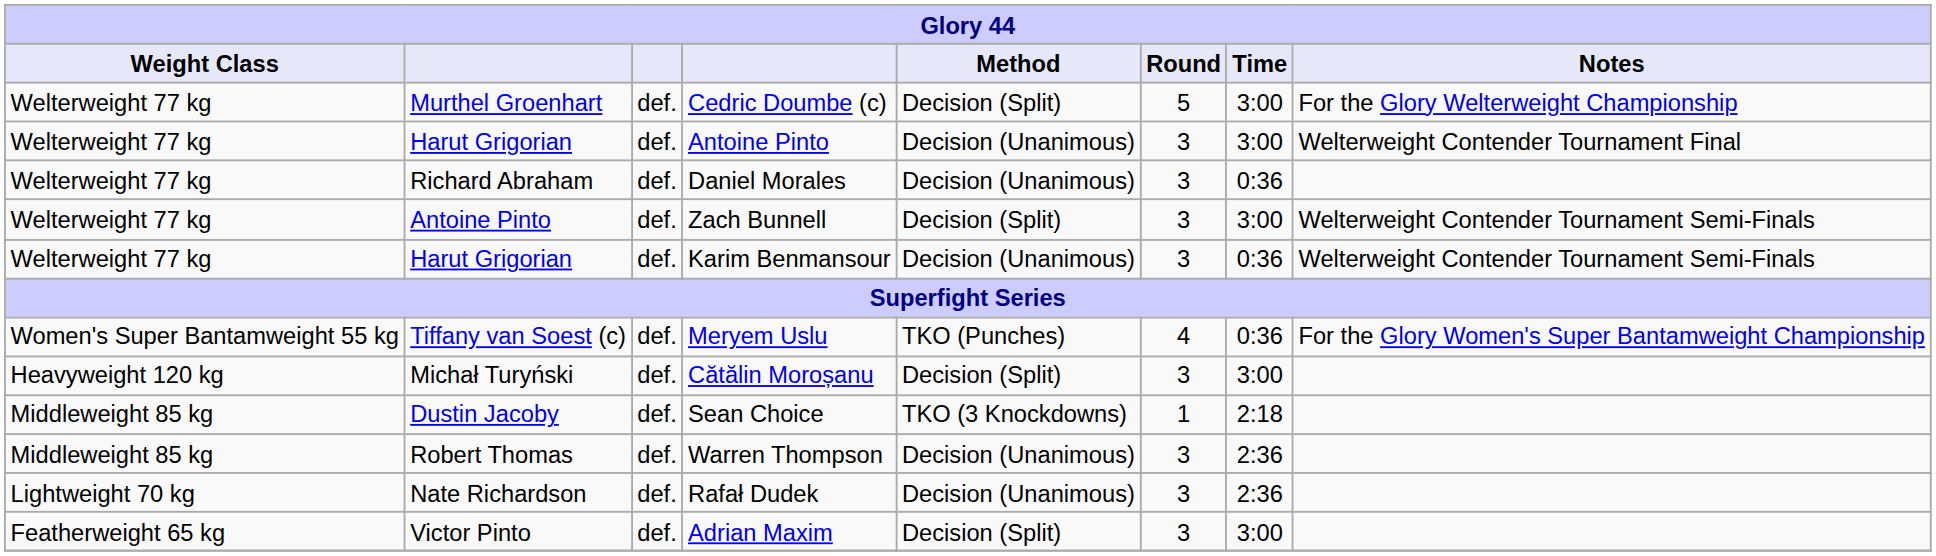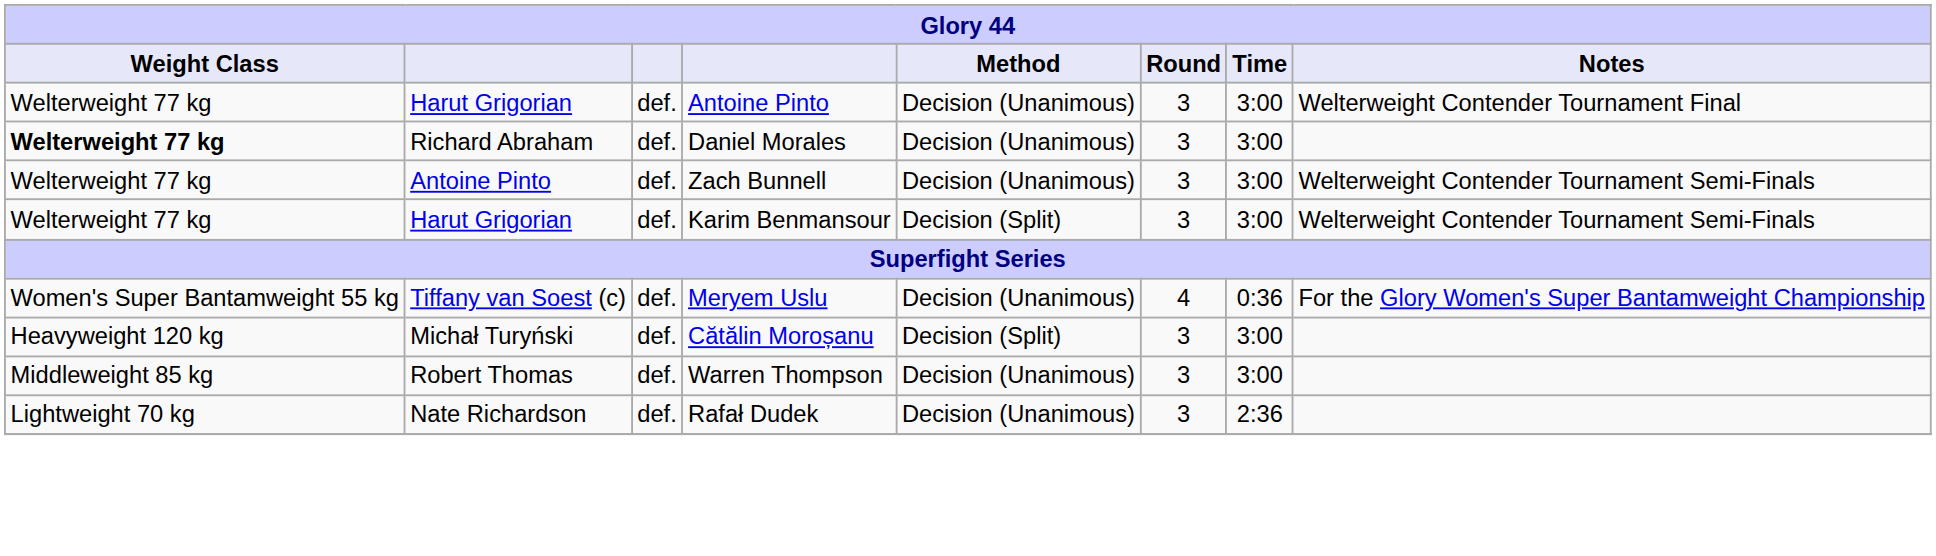 <table class="wikitable" style="font-size: 80%;">
 <tr>
 <th colspan="8" style="background-color: #ccf; color: #000080; text-align: center;"><strong>Glory 44</strong></th>
 </tr>
 <tr>
 <th colspan="1" style="background-color: #E6E8FA; color: #000000; text-align: center;">Weight Class</th>
 <th colspan="1" style="background-color: #E6E8FA; color: #000000; text-align: center;"></th>
 <th colspan="1" style="background-color: #E6E8FA; color: #000000; text-align: center;"></th>
 <th colspan="1" style="background-color: #E6E8FA; color: #000000; text-align: center;"></th>
 <th colspan="1" style="background-color: #E6E8FA; color: #000000; text-align: center;">Method</th>
 <th colspan="1" style="background-color: #E6E8FA; color: #000000; text-align: center;">Round</th>
 <th colspan="1" style="background-color: #E6E8FA; color: #000000; text-align: center;">Time</th>
 <th colspan="1" style="background-color: #E6E8FA; color: #000000; text-align: center;">Notes</th>
 </tr>
 <tr>
 <td>Welterweight 77 kg</td>
-<td> <a href='#'>Murthel Groenhart</a></td>
-<td align=center>def.</td>
-<td> <a href='#'>Cedric Doumbe</a> (c)</td>
-<td>Decision (Split)</td>
-<td align=center>5</td>
-<td align=center>3:00</td>
-<td>For the <a href='#'>Glory Welterweight Championship</a></td>
-</tr>
-<tr>
-<td>Welterweight 77 kg</td>
 <td> <a href='#'>Harut Grigorian</a></td>
 <td align=center>def.</td>
 <td> <a href='#'>Antoine Pinto</a></td>
 <td>Decision (Unanimous)</td>
 <td align=center>3</td>
 <td align=center>3:00</td>
 <td>Welterweight Contender Tournament Final</td>
 </tr>
 <tr>
-<td>Welterweight 77 kg</td>
+<td><strong>Welterweight 77 kg</strong></td>
 <td> Richard Abraham</td>
 <td align=center>def.</td>
 <td> Daniel Morales</td>
 <td>Decision (Unanimous)</td>
 <td align=center>3</td>
-<td align=center>0:36</td>
+<td align=center>3:00</td>
 <td></td>
 </tr>
 <tr>
 <td>Welterweight 77 kg</td>
 <td> <a href='#'>Antoine Pinto</a></td>
 <td align=center>def.</td>
 <td> Zach Bunnell</td>
-<td>Decision (Split)</td>
+<td>Decision (Unanimous)</td>
 <td align=center>3</td>
 <td align=center>3:00</td>
 <td>Welterweight Contender Tournament Semi-Finals</td>
 </tr>
 <tr>
 <td>Welterweight 77 kg</td>
 <td> <a href='#'>Harut Grigorian</a></td>
 <td align=center>def.</td>
 <td> Karim Benmansour</td>
-<td>Decision (Unanimous)</td>
+<td>Decision (Split)</td>
 <td align=center>3</td>
-<td align=center>0:36</td>
+<td align=center>3:00</td>
 <td>Welterweight Contender Tournament Semi-Finals</td>
 </tr>
 <tr>
 <th colspan="8" style="background-color: #ccf; color: #000080; text-align: center;"><strong>Superfight Series</strong></th>
 </tr>
 <tr>
 <td>Women's Super Bantamweight 55 kg</td>
 <td> <a href='#'>Tiffany van Soest</a> (c)</td>
 <td align=center>def.</td>
 <td> <a href='#'>Meryem Uslu</a></td>
-<td>TKO (Punches)</td>
+<td>Decision (Unanimous)</td>
 <td align=center>4</td>
 <td align=center>0:36</td>
 <td>For the <a href='#'>Glory Women's Super Bantamweight Championship</a></td>
 </tr>
 <tr>
 <td>Heavyweight 120 kg</td>
 <td> Michał Turyński</td>
 <td align=center>def.</td>
 <td> <a href='#'>Cătălin Moroșanu</a></td>
 <td>Decision (Split)</td>
 <td align=center>3</td>
 <td align=center>3:00</td>
 <td></td>
 </tr>
 <tr>
 <td>Middleweight 85 kg</td>
-<td> <a href='#'>Dustin Jacoby</a></td>
-<td align=center>def.</td>
-<td> Sean Choice</td>
-<td>TKO (3 Knockdowns)</td>
-<td align=center>1</td>
-<td align=center>2:18</td>
-<td></td>
-</tr>
-<tr>
-<td>Middleweight 85 kg</td>
 <td> Robert Thomas</td>
 <td align=center>def.</td>
 <td> Warren Thompson</td>
 <td>Decision (Unanimous)</td>
 <td align=center>3</td>
-<td align=center>2:36</td>
+<td align=center>3:00</td>
 <td></td>
 </tr>
 <tr>
 <td>Lightweight 70 kg</td>
 <td> Nate Richardson</td>
 <td align=center>def.</td>
 <td> Rafał Dudek</td>
 <td>Decision (Unanimous)</td>
 <td align=center>3</td>
 <td align=center>2:36</td>
 <td></td>
 </tr>
 <tr>
-<td>Featherweight 65 kg</td>
-<td> Victor Pinto</td>
-<td align=center>def.</td>
-<td> <a href='#'>Adrian Maxim</a></td>
-<td>Decision (Split)</td>
-<td align=center>3</td>
-<td align=center>3:00</td>
-<td></td>
-</tr>
-<tr>
 </tr>
 </table>
